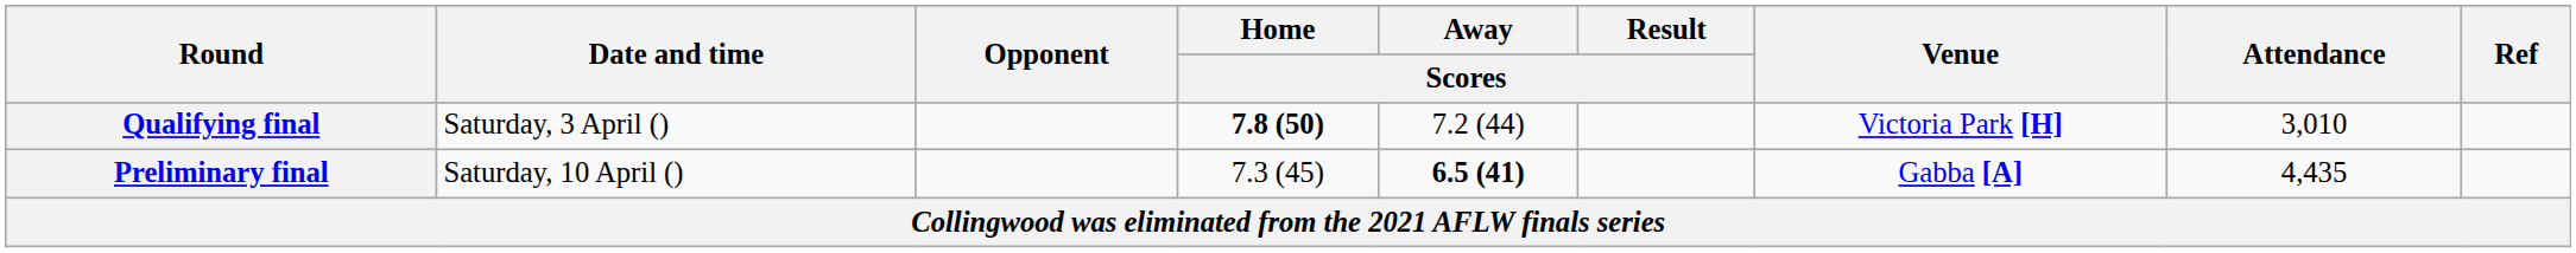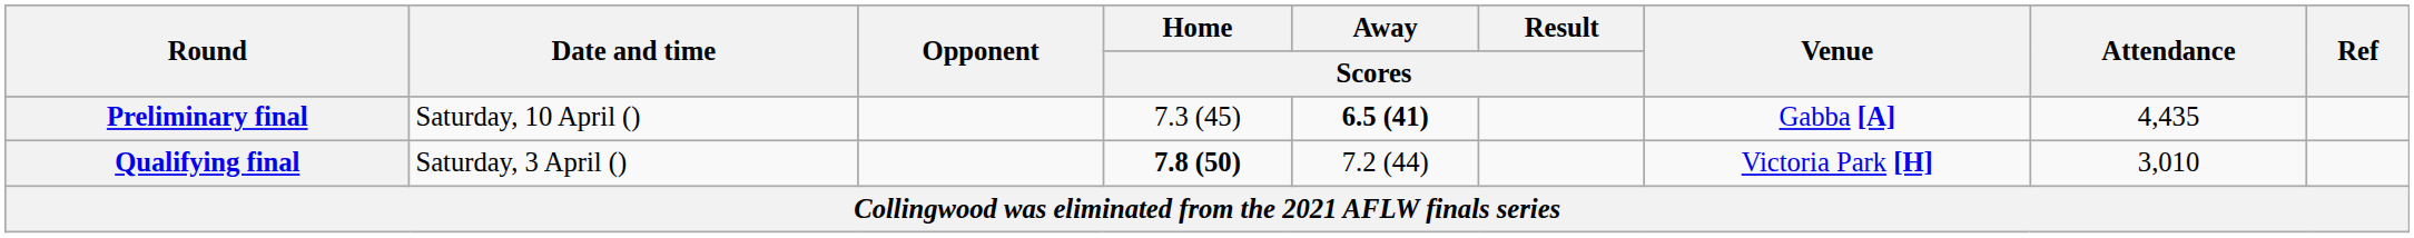 <table class="wikitable plainrowheaders" style="font-size:90%; width:100%; text-align:center;">
 <tr>
 <th scope="col" rowspan="2">Round</th>
 <th scope="col" rowspan="2">Date and time</th>
 <th scope="col" rowspan="2">Opponent</th>
 <th scope="col">Home</th>
 <th scope="col">Away</th>
 <th scope="col">Result</th>
 <th scope="col" rowspan="2">Venue</th>
 <th scope="col" rowspan="2">Attendance</th>
 <th scope="col" rowspan="2">Ref</th>
 </tr>
 <tr>
 <th scope="col" colspan="3">Scores</th>
 </tr>
 <tr>
+<th scope="row" style="text-align: center;"><a href='#'>Preliminary final</a></th>
+<td align=left>Saturday, 10 April ()</td>
+<td align=left></td>
+<td>7.3 (45)</td>
+<td><strong>6.5 (41)</strong></td>
+<td></td>
+<td><a href='#'>Gabba</a> <a href='#'><strong>[A]</strong></a></td>
+<td>4,435</td>
+<td></td>
+</tr>
+<tr>
 <th scope="row" style="text-align: center;"><a href='#'>Qualifying final</a></th>
 <td align=left>Saturday, 3 April ()</td>
 <td align=left></td>
 <td><strong>7.8 (50)</strong></td>
 <td>7.2 (44)</td>
 <td></td>
 <td><a href='#'>Victoria Park</a> <a href='#'><strong>[H]</strong></a></td>
 <td>3,010</td>
 <td></td>
 </tr>
 <tr>
-<th scope="row" style="text-align: center;"><a href='#'>Preliminary final</a></th>
-<td align=left>Saturday, 10 April ()</td>
-<td align=left></td>
-<td>7.3 (45)</td>
-<td><strong>6.5 (41)</strong></td>
-<td></td>
-<td><a href='#'>Gabba</a> <a href='#'><strong>[A]</strong></a></td>
-<td>4,435</td>
-<td></td>
-</tr>
-<tr>
 <th colspan=9><span><em>Collingwood was eliminated from the 2021 AFLW finals series</em></span></th>
 </tr>
 </table>
